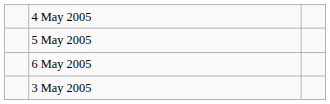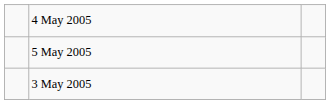 <table class="wikitable" style="font-size: 89%; float: left; width: 26em; margin-right: 1em; height: 110px">
 <tr>
 <td></td>
 <td>4 May 2005</td>
 <td></td>
 </tr>
 <tr>
 <td></td>
 <td>5 May 2005</td>
 <td></td>
 </tr>
 <tr>
 <td></td>
-<td>6 May 2005</td>
-<td></td>
-</tr>
-<tr>
-<td></td>
 <td>3 May 2005</td>
 <td></td>
 </tr>
 </table>
